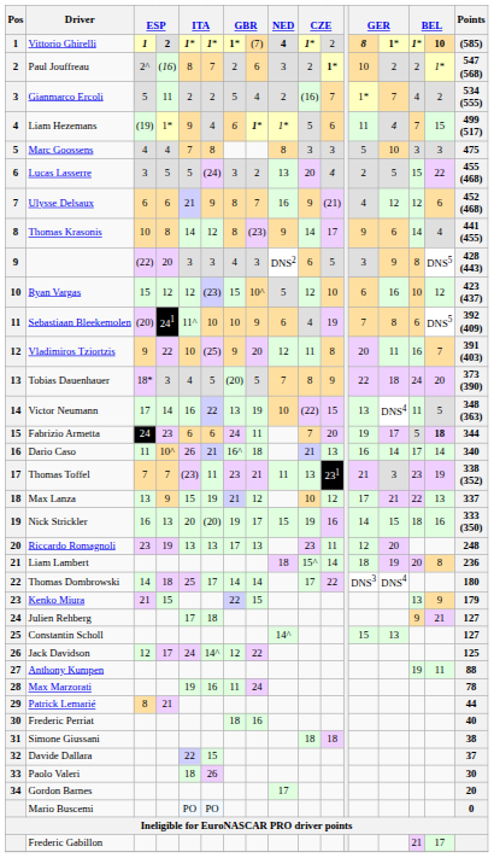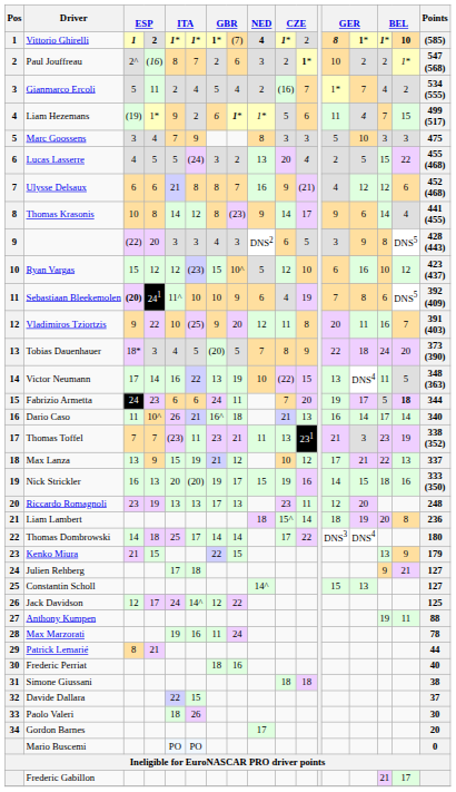 <table class="wikitable" style="font-size:85%; text-align:center;">
 <tr valign="center">
 <th valign="middle">Pos</th>
 <th valign="middle">Driver</th>
 <th colspan=2><br><a href='#'>ESP</a></th>
 <th colspan=2><br><a href='#'>ITA</a></th>
 <th colspan=2><br><a href='#'>GBR</a></th>
 <th><br><a href='#'>NED</a></th>
 <th colspan=2><br><a href='#'>CZE</a></th>
 <th rowspan=36></th>
 <th colspan=2><br><a href='#'>GER</a></th>
 <th colspan=2><br><a href='#'>BEL</a></th>
 <th valign="middle">Points</th>
 </tr>
 <tr>
 <th>1</th>
 <td align="left"> <a href='#'>Vittorio Ghirelli</a></td>
 <td style="background-color:#FFFFBF"><strong><em>1</em></strong></td>
 <td style="background-color:#DFDFDF"><strong>2</strong></td>
 <td style="background-color:#FFFFBF"><strong><em>1</em></strong>*</td>
 <td style="background-color:#FFFFBF"><strong><em>1</em></strong>*</td>
 <td style="background-color:#FFFFBF"><strong>1</strong>*</td>
 <td style="background-color:#FFDF9F">(7)</td>
 <td style="background-color:#DFDFDF"><strong>4</strong></td>
 <td style="background-color:#FFFFBF"><strong><em>1</em></strong>*</td>
 <td style="background-color:#DFDFDF">2</td>
 <td style="background-color:#FFDF9F"><strong><em>8</em></strong></td>
 <td style="background-color:#FFFFBF"><strong>1</strong>*</td>
 <td style="background-color:#FFFFBF"><strong><em>1</em></strong>*</td>
 <td style="background-color:#FFDF9F"><strong>10</strong></td>
 <th> (585)</th>
 </tr>
 <tr>
 <th>2</th>
 <td align="left"> Paul Jouffreau</td>
 <td style="background-color:#DFDFDF">2^</td>
 <td style="background-color:#DFFFDF">(<em>16</em>)</td>
 <td style="background-color:#FFDF9F">8</td>
 <td style="background-color:#FFDF9F">7</td>
 <td style="background-color:#DFDFDF">2</td>
 <td style="background-color:#FFDF9F">6</td>
 <td style="background-color:#DFDFDF">3</td>
 <td style="background-color:#DFDFDF">2</td>
 <td style="background-color:#FFFFBF"><strong>1</strong>*</td>
 <td style="background-color:#FFDF9F">10</td>
 <td style="background-color:#DFDFDF">2</td>
 <td style="background-color:#DFDFDF">2</td>
 <td style="background-color:#FFFFBF"><em>1</em>*</td>
 <th>547 (568)</th>
 </tr>
 <tr>
 <th>3</th>
 <td align="left"> <a href='#'>Gianmarco Ercoli</a></td>
 <td style="background-color:#DFDFDF">5</td>
 <td style="background-color:#DFFFDF">11</td>
 <td style="background-color:#DFDFDF">2</td>
-<td style="background-color:#DFDFDF">2</td>
+<td style="background-color:#DFDFDF">4</td>
 <td style="background-color:#DFDFDF">5</td>
 <td style="background-color:#DFDFDF">4</td>
 <td style="background-color:#DFDFDF">2</td>
 <td style="background-color:#DFFFDF">(16)</td>
 <td style="background-color:#FFDF9F">7</td>
 <td style="background-color:#FFFFBF">1*</td>
 <td style="background-color:#FFDF9F">7</td>
 <td style="background-color:#DFDFDF">4</td>
 <td style="background-color:#DFDFDF">2</td>
 <th>534 (555)</th>
 </tr>
 <tr>
 <th>4</th>
 <td align="left"> Liam Hezemans</td>
 <td style="background-color:#DFFFDF">(19)</td>
 <td style="background-color:#FFFFBF">1*</td>
 <td style="background-color:#FFDF9F">9</td>
-<td style="background-color:#DFDFDF">4</td>
+<td style="background-color:#DFDFDF">2</td>
 <td style="background-color:#FFDF9F"><em>6</em></td>
 <td style="background-color:#FFFFBF"><strong><em>1</em></strong>*</td>
 <td style="background-color:#FFFFBF"><em>1</em>*</td>
 <td style="background-color:#DFDFDF">5</td>
 <td style="background-color:#FFDF9F">6</td>
 <td style="background-color:#DFFFDF">11</td>
 <td style="background-color:#DFDFDF"><em>4</em></td>
 <td style="background-color:#FFDF9F">7</td>
 <td style="background-color:#DFFFDF">15</td>
 <th>499 (517)</th>
 </tr>
 <tr>
 <th>5</th>
 <td align="left"> <a href='#'>Marc Goossens</a></td>
-<td style="background-color:#DFDFDF">4</td>
+<td style="background-color:#DFDFDF">3</td>
 <td style="background-color:#DFDFDF">4</td>
 <td style="background-color:#FFDF9F">7</td>
-<td style="background-color:#FFDF9F">8</td>
+<td style="background-color:#FFDF9F">9</td>
 <td></td>
 <td></td>
 <td style="background-color:#FFDF9F">8</td>
 <td style="background-color:#DFDFDF">3</td>
 <td style="background-color:#DFDFDF">3</td>
 <td style="background-color:#DFDFDF">5</td>
 <td style="background-color:#FFDF9F">10</td>
 <td style="background-color:#DFDFDF">3</td>
 <td style="background-color:#DFDFDF">3</td>
 <th>475</th>
 </tr>
 <tr>
 <th>6</th>
 <td align="left"> <a href='#'>Lucas Lasserre</a></td>
-<td style="background-color:#DFDFDF">3</td>
+<td style="background-color:#DFDFDF">4</td>
 <td style="background-color:#DFDFDF">5</td>
 <td style="background-color:#DFDFDF">5</td>
 <td style="background-color:#EFCFFF">(24)</td>
 <td style="background-color:#DFDFDF">3</td>
 <td style="background-color:#DFDFDF">2</td>
 <td style="background-color:#DFFFDF">13</td>
 <td style="background-color:#EFCFFF">20</td>
 <td style="background-color:#DFDFDF"><em>4</em></td>
 <td style="background-color:#DFDFDF">2</td>
 <td style="background-color:#DFDFDF">5</td>
 <td style="background-color:#DFFFDF">15</td>
 <td style="background-color:#EFCFFF">22</td>
 <th>455 (468)</th>
 </tr>
 <tr>
 <th>7</th>
 <td align="left"> <a href='#'>Ulysse Delsaux</a></td>
 <td style="background-color:#FFDF9F">6</td>
 <td style="background-color:#FFDF9F">6</td>
 <td style="background-color:#CFCFFF">21</td>
-<td style="background-color:#FFDF9F">9</td>
+<td style="background-color:#FFDF9F">8</td>
 <td style="background-color:#FFDF9F">8</td>
 <td style="background-color:#FFDF9F">7</td>
 <td style="background-color:#DFFFDF">16</td>
 <td style="background-color:#FFDF9F">9</td>
 <td style="background-color:#EFCFFF">(21)</td>
 <td style="background-color:#DFDFDF">4</td>
 <td style="background-color:#DFFFDF">12</td>
 <td style="background-color:#DFFFDF">12</td>
 <td style="background-color:#FFDF9F">6</td>
 <th>452 (468)</th>
 </tr>
 <tr>
 <th>8</th>
 <td align="left"> <a href='#'>Thomas Krasonis</a></td>
 <td style="background-color:#FFDF9F">10</td>
 <td style="background-color:#FFDF9F">8</td>
 <td style="background-color:#DFFFDF">14</td>
 <td style="background-color:#DFFFDF">12</td>
 <td style="background-color:#FFDF9F">8</td>
 <td style="background-color:#EFCFFF">(23)</td>
 <td style="background-color:#FFDF9F">9</td>
 <td style="background-color:#DFFFDF">14</td>
 <td style="background-color:#EFCFFF">17</td>
 <td style="background-color:#FFDF9F">9</td>
 <td style="background-color:#FFDF9F">6</td>
 <td style="background-color:#DFFFDF">14</td>
 <td style="background-color:#DFDFDF">4</td>
 <th>441 (455)</th>
 </tr>
 <tr>
 <th>9</th>
 <td align="left"> </td>
 <td style="background-color:#EFCFFF">(22)</td>
 <td style="background-color:#EFCFFF">20</td>
 <td style="background-color:#DFDFDF">3</td>
 <td style="background-color:#DFDFDF">3</td>
 <td style="background-color:#DFDFDF">4</td>
 <td style="background-color:#DFDFDF">3</td>
 <td style="background-color:#FFFFFF">DNS<sup>2</sup></td>
 <td style="background-color:#FFDF9F">6</td>
 <td style="background-color:#DFDFDF">5</td>
 <td style="background-color:#DFDFDF">3</td>
 <td style="background-color:#FFDF9F">9</td>
 <td style="background-color:#FFDF9F">8</td>
 <td style="background-color:#FFFFFF">DNS<sup>5</sup></td>
 <th>428 (443)</th>
 </tr>
 <tr>
 <th>10</th>
 <td align="left"> <a href='#'>Ryan Vargas</a></td>
 <td style="background-color:#DFFFDF">15</td>
 <td style="background-color:#DFFFDF">12</td>
 <td style="background-color:#DFFFDF">12</td>
 <td style="background-color:#CFCFFF">(23)</td>
 <td style="background-color:#DFFFDF">15</td>
 <td style="background-color:#FFDF9F">10^</td>
 <td style="background-color:#DFDFDF">5</td>
 <td style="background-color:#DFFFDF">12</td>
 <td style="background-color:#FFDF9F">10</td>
 <td style="background-color:#FFDF9F">6</td>
 <td style="background-color:#DFFFDF">16</td>
 <td style="background-color:#FFDF9F">10</td>
 <td style="background-color:#DFFFDF">12</td>
 <th>423 (437)</th>
 </tr>
 <tr>
 <th>11</th>
 <td align="left" nowrap> <a href='#'>Sebastiaan Bleekemolen</a></td>
-<td style="background-color:#EFCFFF">(20)</td>
+<td style="background-color:#EFCFFF"><strong>(20)</strong></td>
 <td style="background-color:#000000; color:white;">24<sup>1</sup></td>
 <td style="background-color:#DFFFDF">11^</td>
 <td style="background-color:#FFDF9F">10</td>
 <td style="background-color:#FFDF9F">10</td>
 <td style="background-color:#FFDF9F">9</td>
 <td style="background-color:#FFDF9F">6</td>
 <td style="background-color:#DFDFDF">4</td>
 <td style="background-color:#EFCFFF">19</td>
 <td style="background-color:#FFDF9F">7</td>
 <td style="background-color:#FFDF9F">8</td>
 <td style="background-color:#FFDF9F">6</td>
 <td style="background-color:#FFFFFF">DNS<sup>5</sup></td>
 <th>392 (409)</th>
 </tr>
 <tr>
 <th>12</th>
 <td align="left"> <a href='#'>Vladimiros Tziortzis</a></td>
 <td style="background-color:#FFDF9F">9</td>
 <td style="background-color:#EFCFFF">22</td>
 <td style="background-color:#FFDF9F">10</td>
 <td style="background-color:#EFCFFF">(25)</td>
 <td style="background-color:#FFDF9F">9</td>
 <td style="background-color:#EFCFFF">20</td>
 <td style="background-color:#DFFFDF">12</td>
 <td style="background-color:#DFFFDF">11</td>
 <td style="background-color:#FFDF9F">8</td>
 <td style="background-color:#EFCFFF">20</td>
 <td style="background-color:#DFFFDF">11</td>
 <td style="background-color:#DFFFDF">16</td>
 <td style="background-color:#FFDF9F">7</td>
 <th>391 (403)</th>
 </tr>
 <tr>
 <th>13</th>
 <td align="left"> Tobias Dauenhauer</td>
 <td style="background-color:#EFCFFF">18*</td>
 <td style="background-color:#DFDFDF">3</td>
 <td style="background-color:#DFDFDF">4</td>
 <td style="background-color:#DFDFDF">5</td>
 <td style="background-color:#DFFFDF">(20)</td>
 <td style="background-color:#DFDFDF">5</td>
 <td style="background-color:#FFDF9F">7</td>
 <td style="background-color:#FFDF9F">8</td>
 <td style="background-color:#FFDF9F">9</td>
 <td style="background-color:#EFCFFF">22</td>
 <td style="background-color:#EFCFFF">18</td>
 <td style="background-color:#EFCFFF">24</td>
 <td style="background-color:#EFCFFF">20</td>
 <th>373 (390)</th>
 </tr>
 <tr>
 <th>14</th>
 <td align="left"> Victor Neumann</td>
 <td style="background-color:#DFFFDF">17</td>
 <td style="background-color:#DFFFDF">14</td>
 <td style="background-color:#DFFFDF">16</td>
 <td style="background-color:#CFCFFF">22</td>
 <td style="background-color:#DFFFDF">13</td>
 <td style="background-color:#DFFFDF">19</td>
 <td style="background-color:#FFDF9F">10</td>
 <td style="background-color:#EFCFFF">(22)</td>
 <td style="background-color:#EFCFFF">15</td>
 <td style="background-color:#DFFFDF">13</td>
 <td style="background-color:#FFFFFF">DNS<sup>4</sup></td>
 <td style="background-color:#DFFFDF">11</td>
 <td style="background-color:#DFDFDF">5</td>
 <th>348 (363)</th>
 </tr>
 <tr>
 <th>15</th>
 <td align="left"> Fabrizio Armetta</td>
 <td style="background-color:#000000; color:white;">24</td>
 <td style="background-color:#EFCFFF">23</td>
 <td style="background-color:#FFDF9F">6</td>
 <td style="background-color:#FFDF9F">6</td>
 <td style="background-color:#EFCFFF">24</td>
 <td style="background-color:#DFFFDF">11</td>
 <td></td>
 <td style="background-color:#FFDF9F">7</td>
 <td style="background-color:#EFCFFF">20</td>
 <td style="background-color:#DFFFDF">19</td>
 <td style="background-color:#EFCFFF">17</td>
 <td style="background-color:#DFDFDF">5</td>
 <td style="background-color:#EFCFFF"><strong>18</strong></td>
 <th>344</th>
 </tr>
 <tr>
 <th>16</th>
 <td align="left"> Dario Caso</td>
 <td style="background-color:#DFFFDF">11</td>
 <td style="background-color:#FFDF9F">10^</td>
 <td style="background-color:#EFCFFF">26</td>
 <td style="background-color:#CFCFFF">21</td>
 <td style="background-color:#DFFFDF">16^</td>
 <td style="background-color:#DFFFDF">18</td>
 <td></td>
 <td style="background-color:#CFCFFF">21</td>
 <td style="background-color:#DFFFDF">13</td>
 <td style="background-color:#DFFFDF">16</td>
 <td style="background-color:#DFFFDF">14</td>
 <td style="background-color:#DFFFDF">17</td>
 <td style="background-color:#DFFFDF">14</td>
 <th>340</th>
 </tr>
 <tr>
 <th>17</th>
 <td align="left"> Thomas Toffel</td>
 <td style="background-color:#FFDF9F">7</td>
 <td style="background-color:#FFDF9F">7</td>
 <td style="background-color:#EFCFFF">(23)</td>
 <td style="background-color:#DFFFDF">11</td>
 <td style="background-color:#EFCFFF">23</td>
 <td style="background-color:#EFCFFF">21</td>
 <td style="background-color:#DFFFDF">11</td>
 <td style="background-color:#DFFFDF">13</td>
 <td style="background-color:#000000; color:white;">23<sup>1</sup></td>
 <td style="background-color:#EFCFFF">21</td>
 <td style="background-color:#DFDFDF">3</td>
 <td style="background-color:#EFCFFF">23</td>
 <td style="background-color:#EFCFFF">19</td>
 <th>338 (352)</th>
 </tr>
 <tr>
 <th>18</th>
 <td align="left"> Max Lanza</td>
 <td style="background-color:#DFFFDF">13</td>
 <td style="background-color:#FFDF9F">9</td>
 <td style="background-color:#DFFFDF">15</td>
 <td style="background-color:#DFFFDF">19</td>
 <td style="background-color:#CFCFFF">21</td>
 <td style="background-color:#DFFFDF">12</td>
 <td></td>
 <td style="background-color:#FFDF9F">10</td>
 <td style="background-color:#DFFFDF">12</td>
 <td style="background-color:#DFFFDF">17</td>
 <td style="background-color:#EFCFFF">21</td>
 <td style="background-color:#EFCFFF">22</td>
 <td style="background-color:#DFFFDF">13</td>
 <th>337</th>
 </tr>
 <tr>
 <th>19</th>
 <td align="left"> Nick Strickler</td>
 <td style="background-color:#DFFFDF">16</td>
 <td style="background-color:#DFFFDF">13</td>
 <td style="background-color:#DFFFDF">20</td>
 <td style="background-color:#DFFFDF">(20)</td>
 <td style="background-color:#DFFFDF">19</td>
 <td style="background-color:#DFFFDF">17</td>
 <td style="background-color:#DFFFDF">15</td>
 <td style="background-color:#DFFFDF">19</td>
 <td style="background-color:#EFCFFF">16</td>
 <td style="background-color:#DFFFDF">14</td>
 <td style="background-color:#DFFFDF">15</td>
 <td style="background-color:#DFFFDF">18</td>
 <td style="background-color:#DFFFDF">16</td>
 <th>333 (350)</th>
 </tr>
 <tr>
 <th>20</th>
 <td align="left"> <a href='#'>Riccardo Romagnoli</a></td>
 <td style="background-color:#EFCFFF">23</td>
 <td style="background-color:#EFCFFF">19</td>
 <td style="background-color:#DFFFDF">13</td>
 <td style="background-color:#DFFFDF">13</td>
 <td style="background-color:#DFFFDF">17</td>
 <td style="background-color:#DFFFDF">13</td>
 <td></td>
 <td style="background-color:#EFCFFF">23</td>
 <td style="background-color:#DFFFDF">11</td>
 <td style="background-color:#DFFFDF">12</td>
 <td style="background-color:#EFCFFF">20</td>
 <td></td>
 <td></td>
 <th>248</th>
 </tr>
 <tr>
 <th>21</th>
 <td align="left"> Liam Lambert</td>
 <td></td>
 <td></td>
 <td></td>
 <td></td>
 <td></td>
 <td></td>
 <td style="background-color:#EFCFFF">18</td>
 <td style="background-color:#DFFFDF">15^</td>
 <td style="background-color:#DFFFDF">14</td>
 <td style="background-color:#DFFFDF">18</td>
 <td style="background-color:#EFCFFF">19</td>
 <td style="background-color:#EFCFFF">20</td>
 <td style="background-color:#FFDF9F">8</td>
 <th>236</th>
 </tr>
 <tr>
 <th>22</th>
 <td align="left"> Thomas Dombrowski</td>
 <td style="background-color:#DFFFDF">14</td>
 <td style="background-color:#EFCFFF">18</td>
 <td style="background-color:#EFCFFF">25</td>
 <td style="background-color:#DFFFDF">17</td>
 <td style="background-color:#DFFFDF">14</td>
 <td style="background-color:#DFFFDF">14</td>
 <td></td>
 <td style="background-color:#DFFFDF">17</td>
 <td style="background-color:#EFCFFF">22</td>
 <td style="background-color:#FFFFFF">DNS<sup>3</sup></td>
 <td style="background-color:#FFFFFF">DNS<sup>4</sup></td>
 <td></td>
 <td></td>
 <th>180</th>
 </tr>
 <tr>
 <th>23</th>
 <td align="left"> <a href='#'>Kenko Miura</a></td>
 <td style="background-color:#EFCFFF">21</td>
 <td style="background-color:#DFFFDF">15</td>
 <td></td>
 <td></td>
 <td style="background-color:#CFCFFF">22</td>
 <td style="background-color:#DFFFDF">15</td>
 <td></td>
 <td></td>
 <td></td>
 <td></td>
 <td></td>
 <td style="background-color:#DFFFDF">13</td>
 <td style="background-color:#FFDF9F">9</td>
 <th>179</th>
 </tr>
 <tr>
 <th>24</th>
 <td align="left"> Julien Rehberg</td>
 <td></td>
 <td></td>
 <td style="background-color:#DFFFDF">17</td>
 <td style="background-color:#DFFFDF">18</td>
 <td></td>
 <td></td>
 <td></td>
 <td></td>
 <td></td>
 <td></td>
 <td></td>
 <td style="background-color:#FFDF9F">9</td>
 <td style="background-color:#EFCFFF">21</td>
 <th>127</th>
 </tr>
 <tr>
 <th>25</th>
 <td align="left"> Constantin Scholl</td>
 <td></td>
 <td></td>
 <td></td>
 <td></td>
 <td></td>
 <td></td>
 <td style="background-color:#DFFFDF">14^</td>
 <td></td>
 <td></td>
 <td style="background-color:#DFFFDF">15</td>
 <td style="background-color:#DFFFDF">13</td>
 <td></td>
 <td></td>
 <th>127</th>
 </tr>
 <tr>
 <th>26</th>
 <td align="left"> Jack Davidson</td>
 <td style="background-color:#DFFFDF">12</td>
 <td style="background-color:#EFCFFF">17</td>
 <td style="background-color:#EFCFFF">24</td>
 <td style="background-color:#DFFFDF">14^</td>
 <td style="background-color:#DFFFDF">12</td>
 <td style="background-color:#EFCFFF">22</td>
 <td></td>
 <td></td>
 <td></td>
 <td></td>
 <td></td>
 <td></td>
 <td></td>
 <th>125</th>
 </tr>
 <tr>
 <th>27</th>
 <td align="left"> <a href='#'>Anthony Kumpen</a></td>
 <td></td>
 <td></td>
 <td></td>
 <td></td>
 <td></td>
 <td></td>
 <td></td>
 <td></td>
 <td></td>
 <td></td>
 <td></td>
 <td style="background-color:#DFFFDF">19</td>
 <td style="background-color:#DFFFDF">11</td>
 <th>88</th>
 </tr>
 <tr>
 <th>28</th>
 <td align="left"> <a href='#'>Max Marzorati</a></td>
 <td></td>
 <td></td>
 <td style="background-color:#DFFFDF">19</td>
 <td style="background-color:#DFFFDF">16</td>
 <td style="background-color:#DFFFDF">11</td>
 <td style="background-color:#EFCFFF">24</td>
 <td></td>
 <td></td>
 <td></td>
 <td></td>
 <td></td>
 <td></td>
 <td></td>
 <th>78</th>
 </tr>
 <tr>
 <th>29</th>
 <td align="left"> <a href='#'>Patrick Lemarié</a></td>
 <td style="background-color:#FFDF9F">8</td>
 <td style="background-color:#EFCFFF">21</td>
 <td></td>
 <td></td>
 <td></td>
 <td></td>
 <td></td>
 <td></td>
 <td></td>
 <td></td>
 <td></td>
 <td></td>
 <td></td>
 <th>44</th>
 </tr>
 <tr>
 <th>30</th>
 <td align="left"> Frederic Perriat</td>
 <td></td>
 <td></td>
 <td></td>
 <td></td>
 <td style="background-color:#DFFFDF">18</td>
 <td style="background-color:#DFFFDF">16</td>
 <td></td>
 <td></td>
 <td></td>
 <td></td>
 <td></td>
 <td></td>
 <td></td>
 <th>40</th>
 </tr>
 <tr>
 <th>31</th>
 <td align="left"> Simone Giussani</td>
 <td></td>
 <td></td>
 <td></td>
 <td></td>
 <td></td>
 <td></td>
 <td></td>
 <td style="background-color:#DFFFDF">18</td>
 <td style="background-color:#EFCFFF">18</td>
 <td></td>
 <td></td>
 <td></td>
 <td></td>
 <th>38</th>
 </tr>
 <tr>
 <th>32</th>
 <td align="left"> Davide Dallara</td>
 <td></td>
 <td></td>
 <td style="background-color:#CFCFFF">22</td>
 <td style="background-color:#DFFFDF">15</td>
 <td></td>
 <td></td>
 <td></td>
 <td></td>
 <td></td>
 <td></td>
 <td></td>
 <td></td>
 <td></td>
 <th>37</th>
 </tr>
 <tr>
 <th>33</th>
 <td align="left"> Paolo Valeri</td>
 <td></td>
 <td></td>
 <td style="background-color:#DFFFDF">18</td>
 <td style="background-color:#EFCFFF">26</td>
 <td></td>
 <td></td>
 <td></td>
 <td></td>
 <td></td>
 <td></td>
 <td></td>
 <td></td>
 <td></td>
 <th>30</th>
 </tr>
 <tr>
 <th>34</th>
 <td align="left"> Gordon Barnes</td>
 <td></td>
 <td></td>
 <td></td>
 <td></td>
 <td></td>
 <td></td>
 <td style="background-color:#DFFFDF">17</td>
 <td></td>
 <td></td>
 <td></td>
 <td></td>
 <td></td>
 <td></td>
 <th>20</th>
 </tr>
 <tr>
 <th></th>
 <td align="left"> Mario Buscemi</td>
 <td></td>
 <td></td>
 <td style="background-color:#F1F8FF">PO</td>
 <td style="background-color:#F1F8FF">PO</td>
 <td></td>
 <td></td>
 <td></td>
 <td></td>
 <td></td>
 <td></td>
 <td></td>
 <td></td>
 <td></td>
 <th>0</th>
 </tr>
 <tr>
 <th colspan="17">Ineligible for EuroNASCAR PRO driver points</th>
 </tr>
 <tr>
 <th></th>
 <td align="left"> Frederic Gabillon</td>
 <td></td>
 <td></td>
 <td></td>
 <td></td>
 <td></td>
 <td></td>
 <td></td>
 <td></td>
 <td></td>
 <th></th>
 <td></td>
 <td></td>
 <td style="background-color:#EFCFFF">21</td>
 <td style="background-color:#DFFFDF">17</td>
 <th></th>
 </tr>
 <tr>
 </tr>
 </table>
